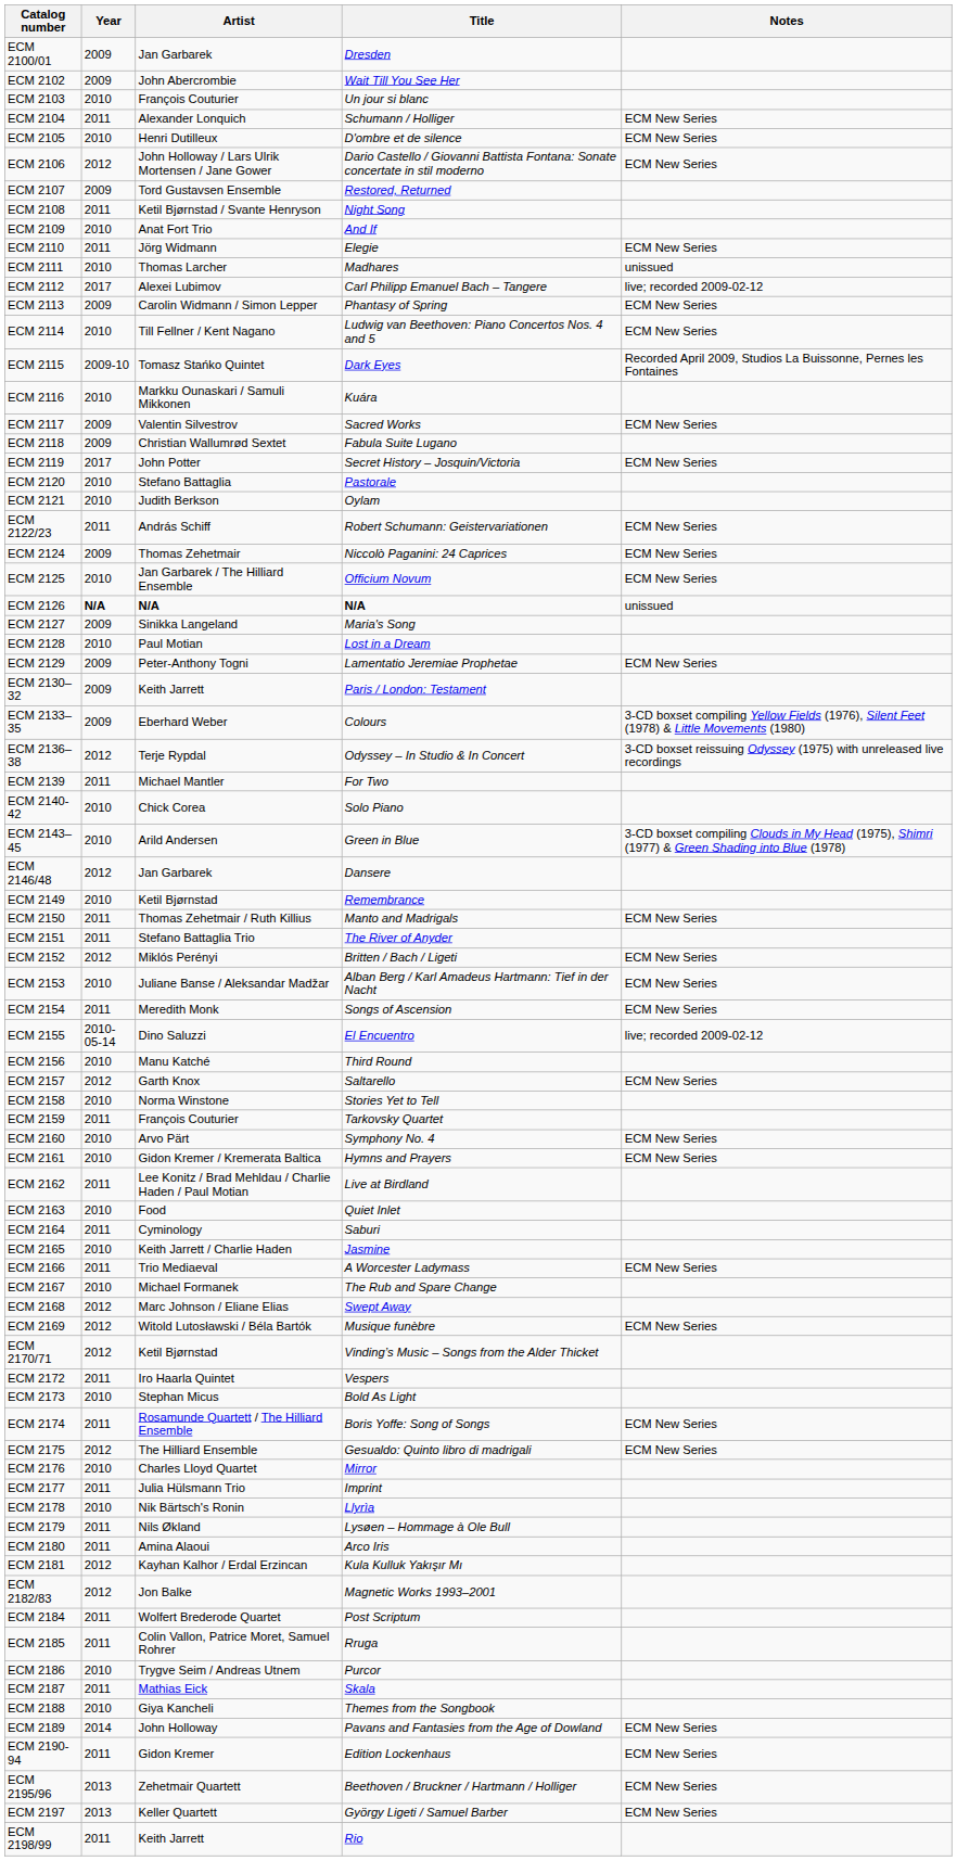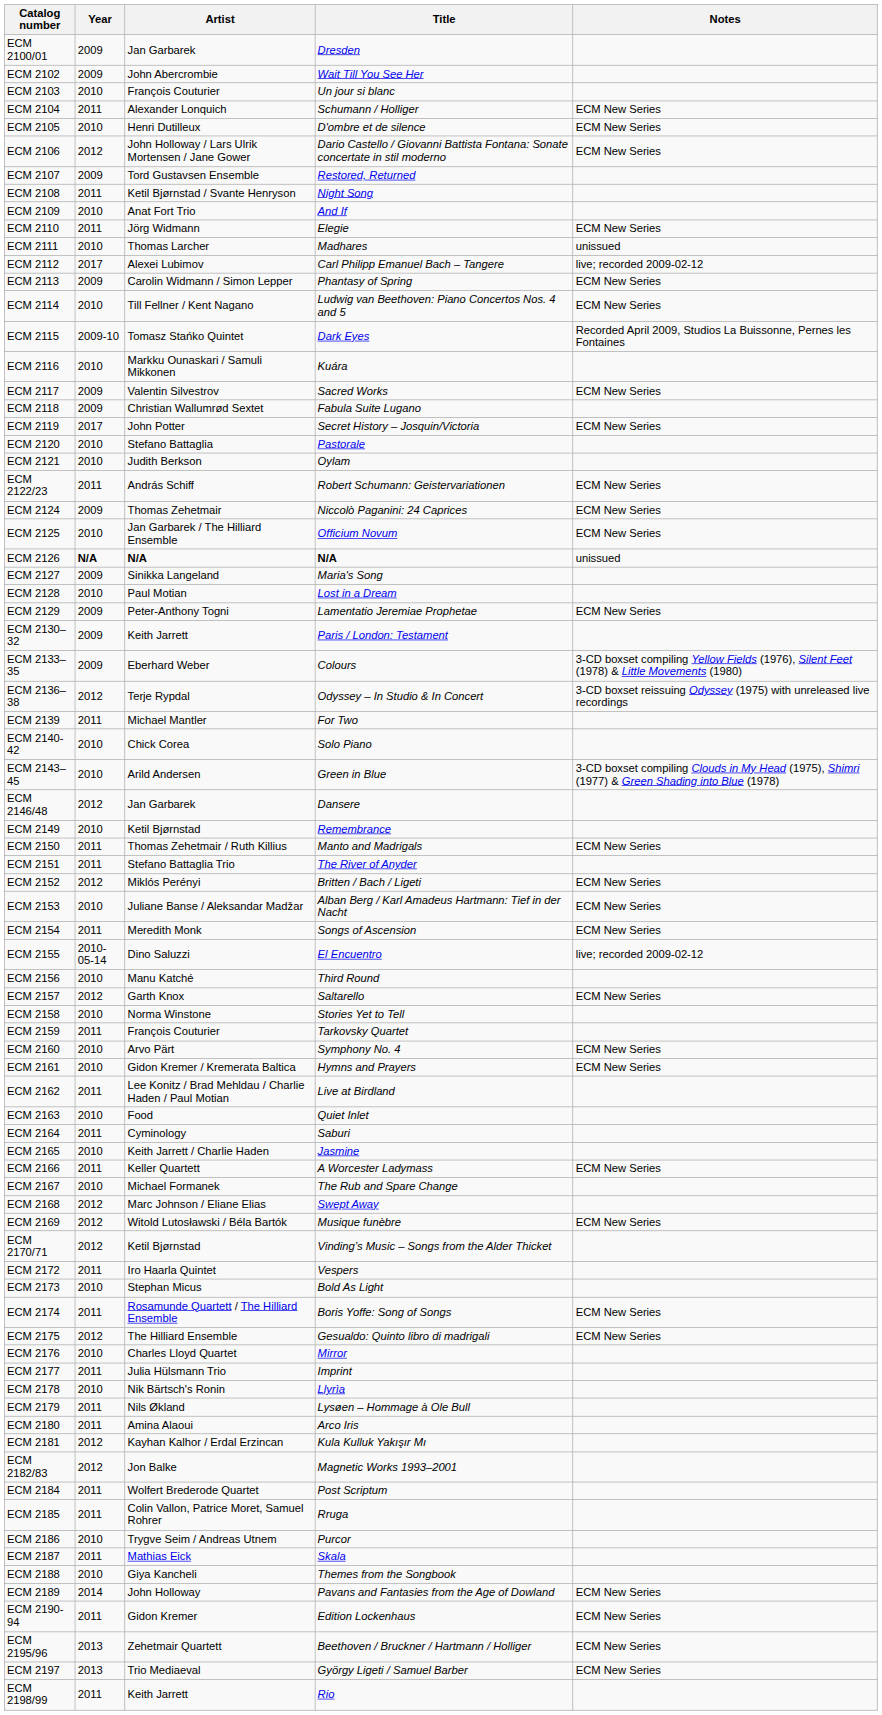 <table class="wikitable sortable" align="center" bgcolor="#CCCCCC" |>
 <tr>
 <th>Catalog number</th>
 <th>Year</th>
 <th>Artist</th>
 <th>Title</th>
 <th>Notes</th>
 </tr>
 <tr>
 <td>ECM 2100/01</td>
 <td>2009</td>
 <td>Jan Garbarek</td>
 <td><em><a href='#'>Dresden</a></em></td>
 <td></td>
 </tr>
 <tr>
 <td>ECM 2102</td>
 <td>2009</td>
 <td>John Abercrombie</td>
 <td><em><a href='#'>Wait Till You See Her</a></em></td>
 <td></td>
 </tr>
 <tr>
 <td>ECM 2103</td>
 <td>2010</td>
 <td>François Couturier</td>
 <td><em>Un jour si blanc</em></td>
 <td></td>
 </tr>
 <tr>
 <td>ECM 2104</td>
 <td>2011</td>
 <td>Alexander Lonquich</td>
 <td><em>Schumann / Holliger</em></td>
 <td>ECM New Series</td>
 </tr>
 <tr>
 <td>ECM 2105</td>
 <td>2010</td>
 <td>Henri Dutilleux</td>
 <td><em>D'ombre et de silence</em></td>
 <td>ECM New Series</td>
 </tr>
 <tr>
 <td>ECM 2106</td>
 <td>2012</td>
 <td>John Holloway / Lars Ulrik Mortensen / Jane Gower</td>
 <td><em>Dario Castello / Giovanni Battista Fontana: Sonate concertate in stil moderno</em></td>
 <td>ECM New Series</td>
 </tr>
 <tr>
 <td>ECM 2107</td>
 <td>2009</td>
 <td>Tord Gustavsen Ensemble</td>
 <td><em><a href='#'>Restored, Returned</a></em></td>
 <td></td>
 </tr>
 <tr>
 <td>ECM 2108</td>
 <td>2011</td>
 <td>Ketil Bjørnstad / Svante Henryson</td>
 <td><em><a href='#'>Night Song</a></em></td>
 <td></td>
 </tr>
 <tr>
 <td>ECM 2109</td>
 <td>2010</td>
 <td>Anat Fort Trio</td>
 <td><em><a href='#'>And If</a></em></td>
 <td></td>
 </tr>
 <tr>
 <td>ECM 2110</td>
 <td>2011</td>
 <td>Jörg Widmann</td>
 <td><em>Elegie</em></td>
 <td>ECM New Series</td>
 </tr>
 <tr>
 <td>ECM 2111</td>
 <td>2010</td>
 <td>Thomas Larcher</td>
 <td><em>Madhares</em></td>
 <td>unissued</td>
 </tr>
 <tr>
 <td>ECM 2112</td>
 <td>2017</td>
 <td>Alexei Lubimov</td>
 <td><em>Carl Philipp Emanuel Bach – Tangere</em></td>
 <td>live; recorded 2009-02-12</td>
 </tr>
 <tr>
 <td>ECM 2113</td>
 <td>2009</td>
 <td>Carolin Widmann / Simon Lepper</td>
 <td><em>Phantasy of Spring</em></td>
 <td>ECM New Series</td>
 </tr>
 <tr>
 <td>ECM 2114</td>
 <td>2010</td>
 <td>Till Fellner / Kent Nagano</td>
 <td><em>Ludwig van Beethoven: Piano Concertos Nos. 4 and 5</em></td>
 <td>ECM New Series</td>
 </tr>
 <tr>
 <td>ECM 2115</td>
 <td>2009-10</td>
 <td>Tomasz Stańko Quintet</td>
 <td><em><a href='#'>Dark Eyes</a></em></td>
 <td>Recorded April 2009, Studios La Buissonne, Pernes les Fontaines</td>
 </tr>
 <tr>
 <td>ECM 2116</td>
 <td>2010</td>
 <td>Markku Ounaskari / Samuli Mikkonen</td>
 <td><em>Kuára</em></td>
 <td></td>
 </tr>
 <tr>
 <td>ECM 2117</td>
 <td>2009</td>
 <td>Valentin Silvestrov</td>
 <td><em>Sacred Works</em></td>
 <td>ECM New Series</td>
 </tr>
 <tr>
 <td>ECM 2118</td>
 <td>2009</td>
 <td>Christian Wallumrød Sextet</td>
 <td><em>Fabula Suite Lugano</em></td>
 <td></td>
 </tr>
 <tr>
 <td>ECM 2119</td>
 <td>2017</td>
 <td>John Potter</td>
 <td><em>Secret History – Josquin/Victoria</em></td>
 <td>ECM New Series</td>
 </tr>
 <tr>
 <td>ECM 2120</td>
 <td>2010</td>
 <td>Stefano Battaglia</td>
 <td><em><a href='#'>Pastorale</a></em></td>
 <td></td>
 </tr>
 <tr>
 <td>ECM 2121</td>
 <td>2010</td>
 <td>Judith Berkson</td>
 <td><em>Oylam</em></td>
 <td></td>
 </tr>
 <tr>
 <td>ECM 2122/23</td>
 <td>2011</td>
 <td>András Schiff</td>
 <td><em>Robert Schumann: Geistervariationen</em></td>
 <td>ECM New Series</td>
 </tr>
 <tr>
 <td>ECM 2124</td>
 <td>2009</td>
 <td>Thomas Zehetmair</td>
 <td><em>Niccolò Paganini: 24 Caprices</em></td>
 <td>ECM New Series</td>
 </tr>
 <tr>
 <td>ECM 2125</td>
 <td>2010</td>
 <td>Jan Garbarek / The Hilliard Ensemble</td>
 <td><em><a href='#'>Officium Novum</a></em></td>
 <td>ECM New Series</td>
 </tr>
 <tr>
 <td>ECM 2126</td>
 <td><strong>N/A</strong></td>
 <td><strong>N/A</strong></td>
 <td><strong>N/A</strong></td>
 <td>unissued</td>
 </tr>
 <tr>
 <td>ECM 2127</td>
 <td>2009</td>
 <td>Sinikka Langeland</td>
 <td><em>Maria's Song</em></td>
 <td></td>
 </tr>
 <tr>
 <td>ECM 2128</td>
 <td>2010</td>
 <td>Paul Motian</td>
 <td><em><a href='#'>Lost in a Dream</a></em></td>
 <td></td>
 </tr>
 <tr>
 <td>ECM 2129</td>
 <td>2009</td>
 <td>Peter-Anthony Togni</td>
 <td><em>Lamentatio Jeremiae Prophetae</em></td>
 <td>ECM New Series</td>
 </tr>
 <tr>
 <td>ECM 2130–32</td>
 <td>2009</td>
 <td>Keith Jarrett</td>
 <td><em><a href='#'>Paris / London: Testament</a></em></td>
 <td></td>
 </tr>
 <tr>
 <td>ECM 2133–35</td>
 <td>2009</td>
 <td>Eberhard Weber</td>
 <td><em>Colours</em></td>
 <td>3-CD boxset compiling <em><a href='#'>Yellow Fields</a></em> (1976), <em><a href='#'>Silent Feet</a></em> (1978) & <em><a href='#'>Little Movements</a></em> (1980)</td>
 </tr>
 <tr>
 <td>ECM 2136–38</td>
 <td>2012</td>
 <td>Terje Rypdal</td>
 <td><em>Odyssey – In Studio & In Concert</em></td>
 <td>3-CD boxset reissuing <em><a href='#'>Odyssey</a></em> (1975) with unreleased live recordings</td>
 </tr>
 <tr>
 <td>ECM 2139</td>
 <td>2011</td>
 <td>Michael Mantler</td>
 <td><em>For Two</em></td>
 <td></td>
 </tr>
 <tr>
 <td>ECM 2140-42</td>
 <td>2010</td>
 <td>Chick Corea</td>
 <td><em>Solo Piano</em></td>
 <td></td>
 </tr>
 <tr>
 <td>ECM 2143–45</td>
 <td>2010</td>
 <td>Arild Andersen</td>
 <td><em>Green in Blue</em></td>
 <td>3-CD boxset compiling <em><a href='#'>Clouds in My Head</a></em> (1975), <a href='#'><em>Shimri</em></a> (1977) & <em><a href='#'>Green Shading into Blue</a></em> (1978)</td>
 </tr>
 <tr>
 <td>ECM 2146/48</td>
 <td>2012</td>
 <td>Jan Garbarek</td>
 <td><em>Dansere</em></td>
 <td></td>
 </tr>
 <tr>
 <td>ECM 2149</td>
 <td>2010</td>
 <td>Ketil Bjørnstad</td>
 <td><em><a href='#'>Remembrance</a></em></td>
 <td></td>
 </tr>
 <tr>
 <td>ECM 2150</td>
 <td>2011</td>
 <td>Thomas Zehetmair / Ruth Killius</td>
 <td><em>Manto and Madrigals</em></td>
 <td>ECM New Series</td>
 </tr>
 <tr>
 <td>ECM 2151</td>
 <td>2011</td>
 <td>Stefano Battaglia Trio</td>
 <td><em><a href='#'>The River of Anyder</a></em></td>
 <td></td>
 </tr>
 <tr>
 <td>ECM 2152</td>
 <td>2012</td>
 <td>Miklós Perényi</td>
 <td><em>Britten / Bach / Ligeti</em></td>
 <td>ECM New Series</td>
 </tr>
 <tr>
 <td>ECM 2153</td>
 <td>2010</td>
 <td>Juliane Banse / Aleksandar Madžar</td>
 <td><em>Alban Berg / Karl Amadeus Hartmann: Tief in der Nacht</em></td>
 <td>ECM New Series</td>
 </tr>
 <tr>
 <td>ECM 2154</td>
 <td>2011</td>
 <td>Meredith Monk</td>
 <td><em>Songs of Ascension</em></td>
 <td>ECM New Series</td>
 </tr>
 <tr>
 <td>ECM 2155</td>
 <td>2010-05-14</td>
 <td>Dino Saluzzi</td>
 <td><em><a href='#'>El Encuentro</a></em></td>
 <td>live; recorded 2009-02-12</td>
 </tr>
 <tr>
 <td>ECM 2156</td>
 <td>2010</td>
 <td>Manu Katché</td>
 <td><em>Third Round</em></td>
 <td></td>
 </tr>
 <tr>
 <td>ECM 2157</td>
 <td>2012</td>
 <td>Garth Knox</td>
 <td><em>Saltarello</em></td>
 <td>ECM New Series</td>
 </tr>
 <tr>
 <td>ECM 2158</td>
 <td>2010</td>
 <td>Norma Winstone</td>
 <td><em>Stories Yet to Tell</em></td>
 <td></td>
 </tr>
 <tr>
 <td>ECM 2159</td>
 <td>2011</td>
 <td>François Couturier</td>
 <td><em>Tarkovsky Quartet</em></td>
 <td></td>
 </tr>
 <tr>
 <td>ECM 2160</td>
 <td>2010</td>
 <td>Arvo Pärt</td>
 <td><em>Symphony No. 4</em></td>
 <td>ECM New Series</td>
 </tr>
 <tr>
 <td>ECM 2161</td>
 <td>2010</td>
 <td>Gidon Kremer / Kremerata Baltica</td>
 <td><em>Hymns and Prayers</em></td>
 <td>ECM New Series</td>
 </tr>
 <tr>
 <td>ECM 2162</td>
 <td>2011</td>
 <td>Lee Konitz / Brad Mehldau / Charlie Haden / Paul Motian</td>
 <td><em>Live at Birdland</em></td>
 <td></td>
 </tr>
 <tr>
 <td>ECM 2163</td>
 <td>2010</td>
 <td>Food</td>
 <td><em>Quiet Inlet</em></td>
 <td></td>
 </tr>
 <tr>
 <td>ECM 2164</td>
 <td>2011</td>
 <td>Cyminology</td>
 <td><em>Saburi</em></td>
 <td></td>
 </tr>
 <tr>
 <td>ECM 2165</td>
 <td>2010</td>
 <td>Keith Jarrett / Charlie Haden</td>
 <td><em><a href='#'>Jasmine</a></em></td>
 <td></td>
 </tr>
 <tr>
 <td>ECM 2166</td>
 <td>2011</td>
-<td>Trio Mediaeval</td>
+<td>Keller Quartett</td>
 <td><em>A Worcester Ladymass</em></td>
 <td>ECM New Series</td>
 </tr>
 <tr>
 <td>ECM 2167</td>
 <td>2010</td>
 <td>Michael Formanek</td>
 <td><em>The Rub and Spare Change</em></td>
 <td></td>
 </tr>
 <tr>
 <td>ECM 2168</td>
 <td>2012</td>
 <td>Marc Johnson / Eliane Elias</td>
 <td><em><a href='#'>Swept Away</a></em></td>
 <td></td>
 </tr>
 <tr>
 <td>ECM 2169</td>
 <td>2012</td>
 <td>Witold Lutosławski / Béla Bartók</td>
 <td><em>Musique funèbre</em></td>
 <td>ECM New Series</td>
 </tr>
 <tr>
 <td>ECM 2170/71</td>
 <td>2012</td>
 <td>Ketil Bjørnstad</td>
 <td><em>Vinding’s Music – Songs from the Alder Thicket</em></td>
 <td></td>
 </tr>
 <tr>
 <td>ECM 2172</td>
 <td>2011</td>
 <td>Iro Haarla Quintet</td>
 <td><em>Vespers</em></td>
 <td></td>
 </tr>
 <tr>
 <td>ECM 2173</td>
 <td>2010</td>
 <td>Stephan Micus</td>
 <td><em>Bold As Light</em></td>
 <td></td>
 </tr>
 <tr>
 <td>ECM 2174</td>
 <td>2011</td>
 <td><a href='#'>Rosamunde Quartett</a> / <a href='#'>The Hilliard Ensemble</a></td>
 <td><em>Boris Yoffe: Song of Songs</em></td>
 <td>ECM New Series</td>
 </tr>
 <tr>
 <td>ECM 2175</td>
 <td>2012</td>
 <td>The Hilliard Ensemble</td>
 <td><em>Gesualdo: Quinto libro di madrigali</em></td>
 <td>ECM New Series</td>
 </tr>
 <tr>
 <td>ECM 2176</td>
 <td>2010</td>
 <td>Charles Lloyd Quartet</td>
 <td><em><a href='#'>Mirror</a></em></td>
 <td></td>
 </tr>
 <tr>
 <td>ECM 2177</td>
 <td>2011</td>
 <td>Julia Hülsmann Trio</td>
 <td><em>Imprint</em></td>
 <td></td>
 </tr>
 <tr>
 <td>ECM 2178</td>
 <td>2010</td>
 <td>Nik Bärtsch's Ronin</td>
 <td><em><a href='#'>Llyrìa</a></em></td>
 <td></td>
 </tr>
 <tr>
 <td>ECM 2179</td>
 <td>2011</td>
 <td>Nils Økland</td>
 <td><em>Lysøen – Hommage à Ole Bull</em></td>
 <td></td>
 </tr>
 <tr>
 <td>ECM 2180</td>
 <td>2011</td>
 <td>Amina Alaoui</td>
 <td><em>Arco Iris</em></td>
 <td></td>
 </tr>
 <tr>
 <td>ECM 2181</td>
 <td>2012</td>
 <td>Kayhan Kalhor / Erdal Erzincan</td>
 <td><em>Kula Kulluk Yakışır Mı</em></td>
 <td></td>
 </tr>
 <tr>
 <td>ECM 2182/83</td>
 <td>2012</td>
 <td>Jon Balke</td>
 <td><em>Magnetic Works 1993–2001</em></td>
 <td></td>
 </tr>
 <tr>
 <td>ECM 2184</td>
 <td>2011</td>
 <td>Wolfert Brederode Quartet</td>
 <td><em>Post Scriptum</em></td>
 <td></td>
 </tr>
 <tr>
 <td>ECM 2185</td>
 <td>2011</td>
 <td>Colin Vallon, Patrice Moret, Samuel Rohrer</td>
 <td><em>Rruga</em></td>
 <td></td>
 </tr>
 <tr>
 <td>ECM 2186</td>
 <td>2010</td>
 <td>Trygve Seim / Andreas Utnem</td>
 <td><em>Purcor</em></td>
 <td></td>
 </tr>
 <tr>
 <td>ECM 2187</td>
 <td>2011</td>
 <td><a href='#'>Mathias Eick</a></td>
 <td><em><a href='#'>Skala</a></em></td>
 <td></td>
 </tr>
 <tr>
 <td>ECM 2188</td>
 <td>2010</td>
 <td>Giya Kancheli</td>
 <td><em>Themes from the Songbook</em></td>
 <td></td>
 </tr>
 <tr>
 <td>ECM 2189</td>
 <td>2014</td>
 <td>John Holloway</td>
 <td><em>Pavans and Fantasies from the Age of Dowland</em></td>
 <td>ECM New Series</td>
 </tr>
 <tr>
 <td>ECM 2190-94</td>
 <td>2011</td>
 <td>Gidon Kremer</td>
 <td><em>Edition Lockenhaus</em></td>
 <td>ECM New Series</td>
 </tr>
 <tr>
 <td>ECM 2195/96</td>
 <td>2013</td>
 <td>Zehetmair Quartett</td>
 <td><em>Beethoven / Bruckner / Hartmann / Holliger</em></td>
 <td>ECM New Series</td>
 </tr>
 <tr>
 <td>ECM 2197</td>
 <td>2013</td>
-<td>Keller Quartett</td>
+<td>Trio Mediaeval</td>
 <td><em>György Ligeti / Samuel Barber</em></td>
 <td>ECM New Series</td>
 </tr>
 <tr>
 <td>ECM 2198/99</td>
 <td>2011</td>
 <td>Keith Jarrett</td>
 <td><em><a href='#'>Rio</a></em></td>
 <td></td>
 </tr>
 </table>
